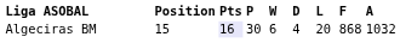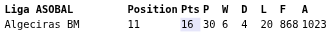 <table>
 <tr ---->
 <td width="150"><strong>Liga ASOBAL</strong></td>
 <td width="20"><strong>Position</strong></td>
 <td width="20"><strong>Pts</strong></td>
 <td width="20"><strong>P</strong></td>
 <td width="20"><strong>W</strong></td>
 <td width="20"><strong>D</strong></td>
 <td width="20"><strong>L</strong></td>
 <td width="20"><strong>F</strong></td>
 <td width="20"><strong>A</strong></td>
 </tr>
 <tr ---->
 <td>Algeciras BM</td>
-<td>15</td>
+<td>11</td>
 <td style="background: lavender;">16</td>
 <td>30</td>
 <td>6</td>
 <td>4</td>
 <td>20</td>
 <td>868</td>
-<td>1032</td>
+<td>1023</td>
 </tr>
 </table>
